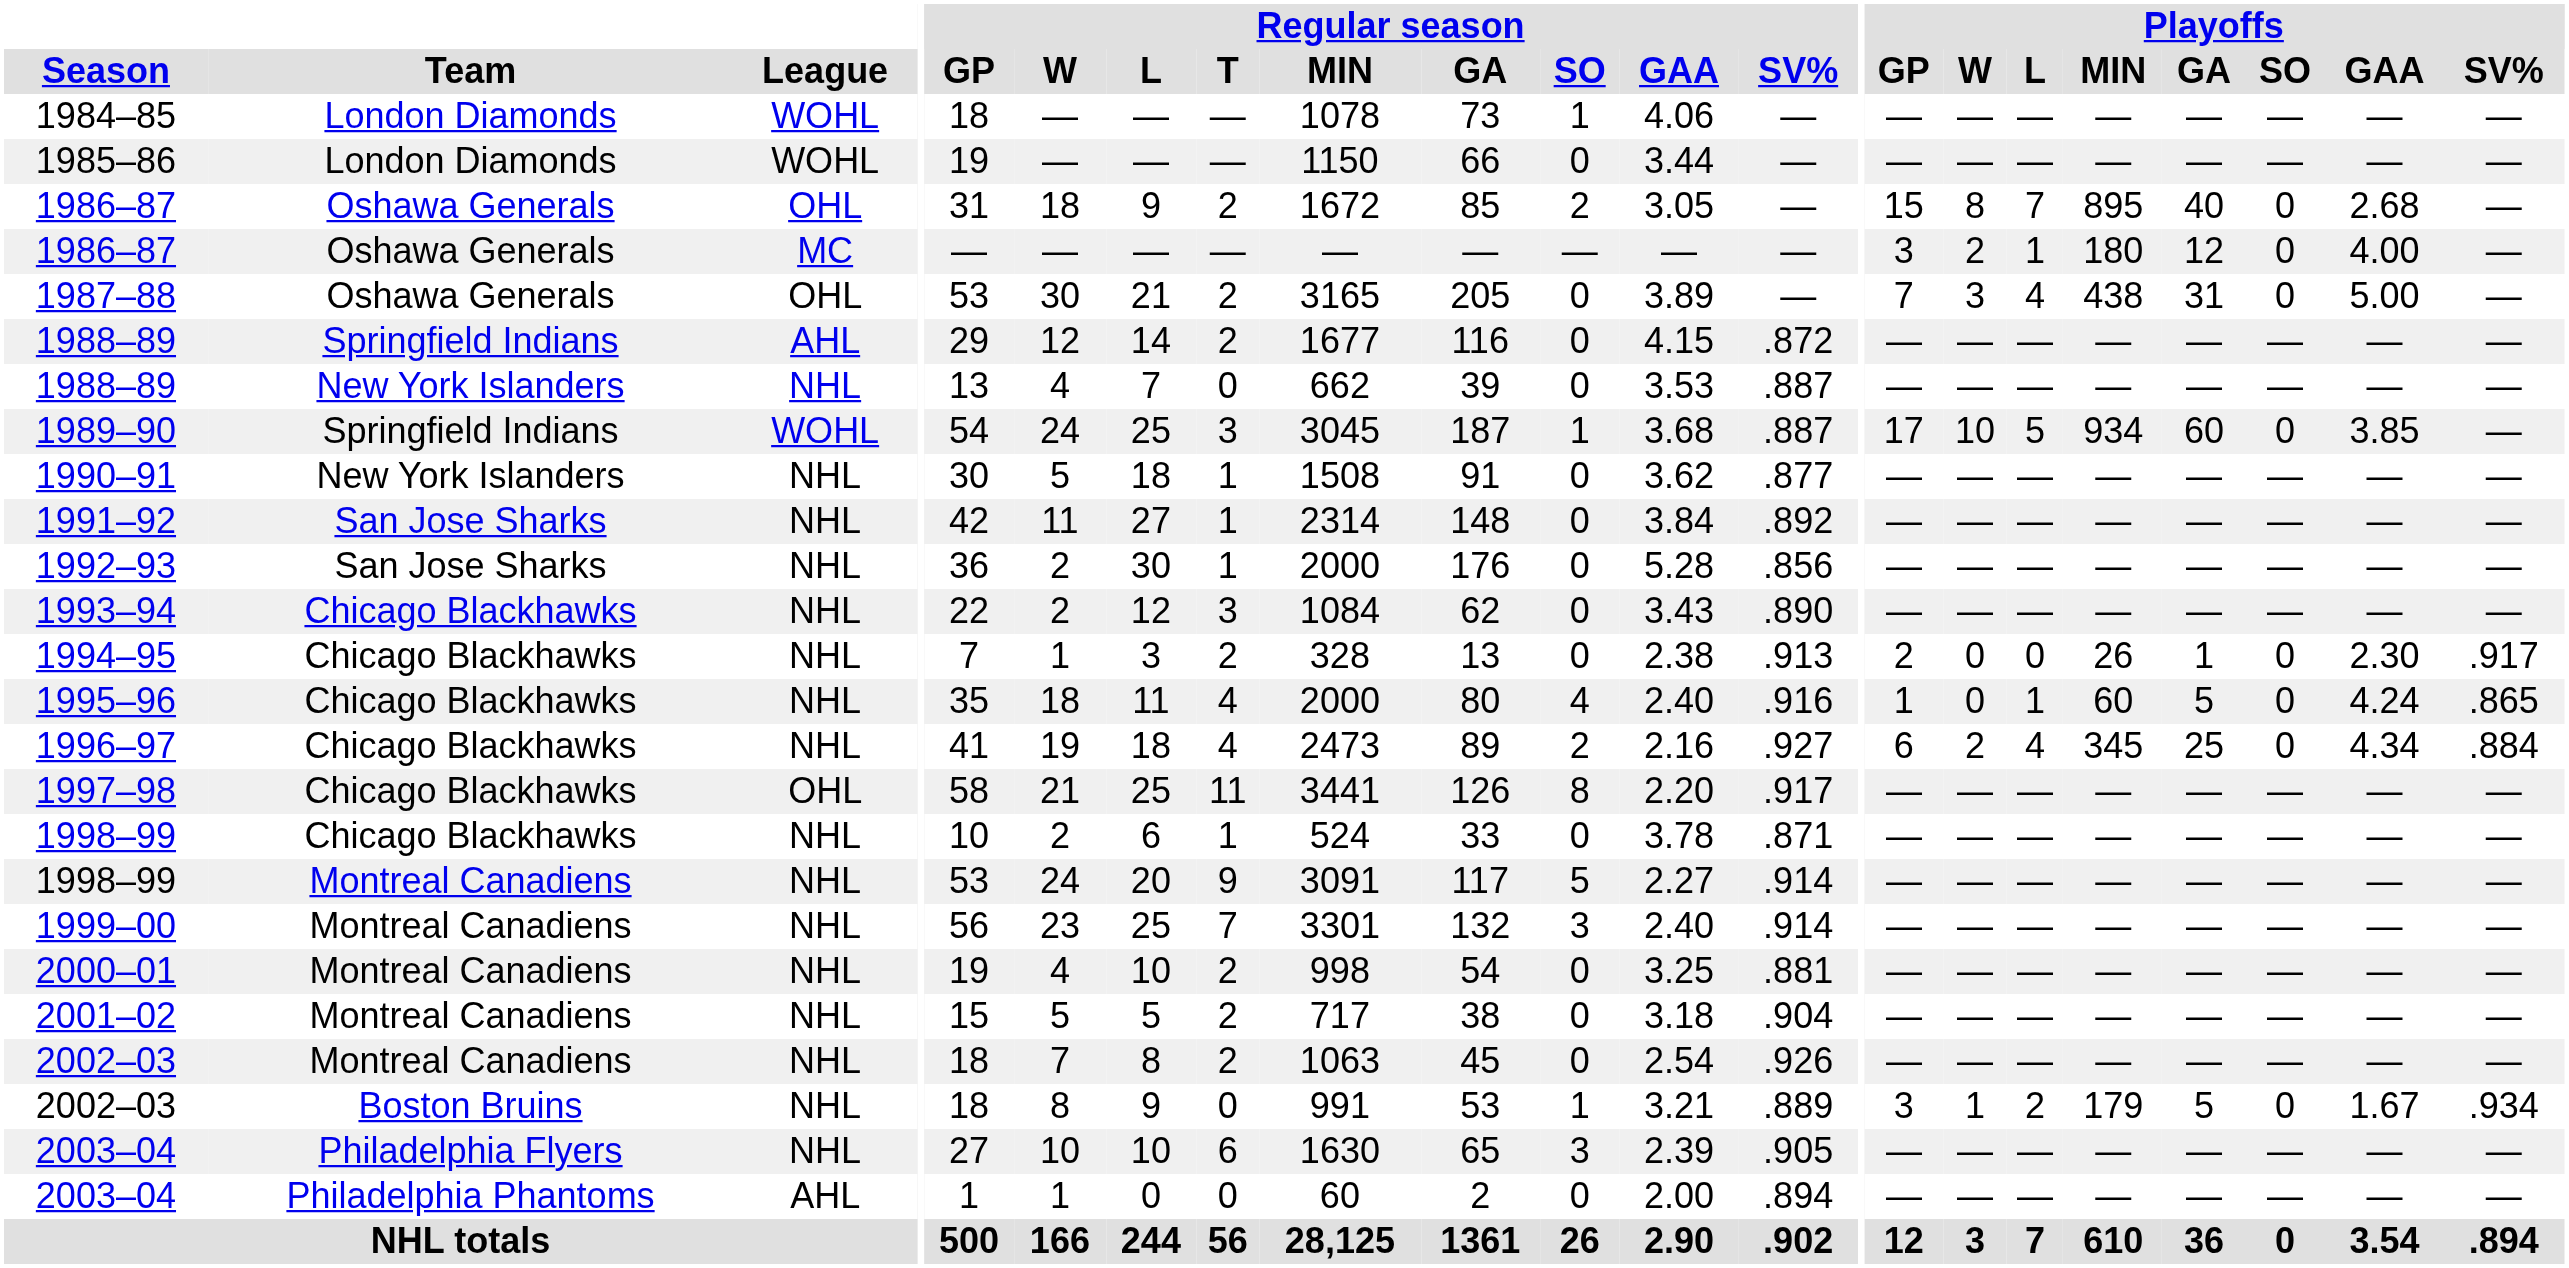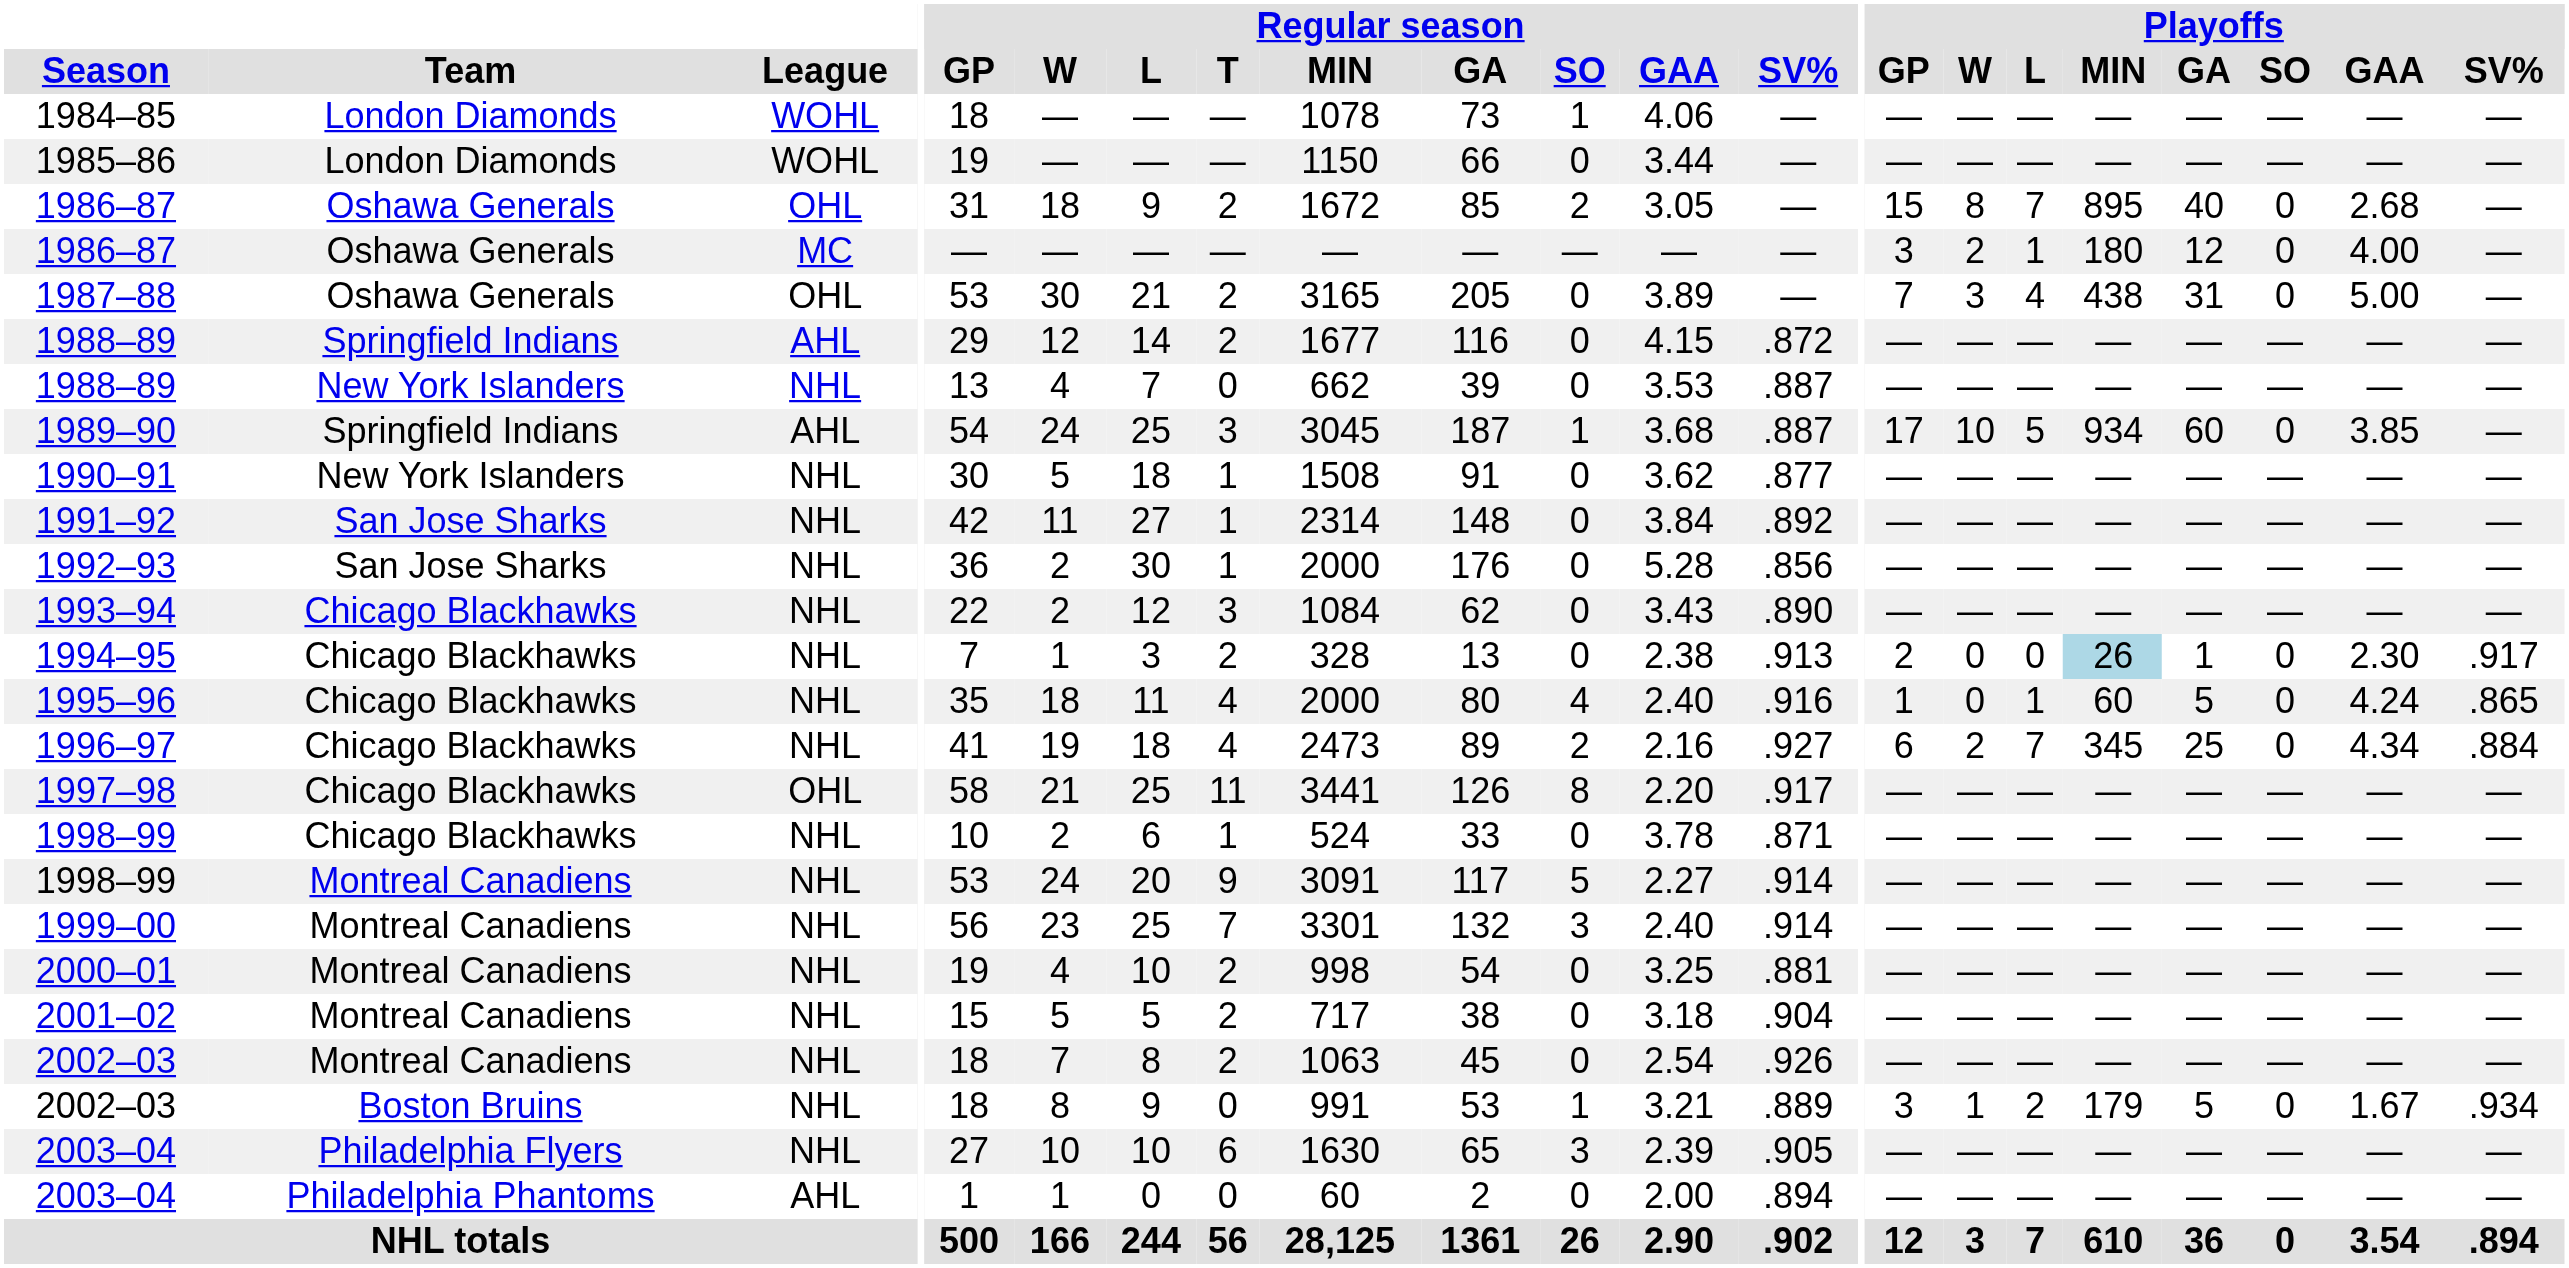 <table border="0" cellpadding="1" cellspacing="0" style="width:90%; text-align:center;">
 <tr bgcolor="#e0e0e0">
 <th colspan="3" bgcolor="#ffffff"></th>
 <th rowspan="99" bgcolor="#ffffff"></th>
 <th colspan="9" bgcolor="#e0e0e0"><a href='#'>Regular season</a></th>
 <th rowspan="99" bgcolor="#ffffff"></th>
 <th colspan="8" bgcolor="#e0e0e0"><a href='#'>Playoffs</a></th>
 </tr>
 <tr bgcolor="#e0e0e0">
 <th><a href='#'>Season</a></th>
 <th>Team</th>
 <th>League</th>
 <th>GP</th>
 <th>W</th>
 <th>L</th>
 <th>T</th>
 <th>MIN</th>
 <th>GA</th>
 <th><a href='#'>SO</a></th>
 <th><a href='#'>GAA</a></th>
 <th><a href='#'>SV%</a></th>
 <th>GP</th>
 <th>W</th>
 <th>L</th>
 <th>MIN</th>
 <th>GA</th>
 <th>SO</th>
 <th>GAA</th>
 <th>SV%</th>
 </tr>
 <tr>
 <td>1984–85</td>
 <td><a href='#'>London Diamonds</a></td>
 <td><a href='#'>WOHL</a></td>
 <td>18</td>
 <td>—</td>
 <td>—</td>
 <td>—</td>
 <td>1078</td>
 <td>73</td>
 <td>1</td>
 <td>4.06</td>
 <td>—</td>
 <td>—</td>
 <td>—</td>
 <td>—</td>
 <td>—</td>
 <td>—</td>
 <td>—</td>
 <td>—</td>
 <td>—</td>
 </tr>
 <tr bgcolor="#f0f0f0">
 <td>1985–86</td>
 <td>London Diamonds</td>
 <td>WOHL</td>
 <td>19</td>
 <td>—</td>
 <td>—</td>
 <td>—</td>
 <td>1150</td>
 <td>66</td>
 <td>0</td>
 <td>3.44</td>
 <td>—</td>
 <td>—</td>
 <td>—</td>
 <td>—</td>
 <td>—</td>
 <td>—</td>
 <td>—</td>
 <td>—</td>
 <td>—</td>
 </tr>
 <tr>
 <td><a href='#'>1986–87</a></td>
 <td><a href='#'>Oshawa Generals</a></td>
 <td><a href='#'>OHL</a></td>
 <td>31</td>
 <td>18</td>
 <td>9</td>
 <td>2</td>
 <td>1672</td>
 <td>85</td>
 <td>2</td>
 <td>3.05</td>
 <td>—</td>
 <td>15</td>
 <td>8</td>
 <td>7</td>
 <td>895</td>
 <td>40</td>
 <td>0</td>
 <td>2.68</td>
 <td>—</td>
 </tr>
 <tr bgcolor="#f0f0f0">
 <td><a href='#'>1986–87</a></td>
 <td>Oshawa Generals</td>
 <td><a href='#'>MC</a></td>
 <td>—</td>
 <td>—</td>
 <td>—</td>
 <td>—</td>
 <td>—</td>
 <td>—</td>
 <td>—</td>
 <td>—</td>
 <td>—</td>
 <td>3</td>
 <td>2</td>
 <td>1</td>
 <td>180</td>
 <td>12</td>
 <td>0</td>
 <td>4.00</td>
 <td>—</td>
 </tr>
 <tr>
 <td><a href='#'>1987–88</a></td>
 <td>Oshawa Generals</td>
 <td>OHL</td>
 <td>53</td>
 <td>30</td>
 <td>21</td>
 <td>2</td>
 <td>3165</td>
 <td>205</td>
 <td>0</td>
 <td>3.89</td>
 <td>—</td>
 <td>7</td>
 <td>3</td>
 <td>4</td>
 <td>438</td>
 <td>31</td>
 <td>0</td>
 <td>5.00</td>
 <td>—</td>
 </tr>
 <tr bgcolor="#f0f0f0">
 <td><a href='#'>1988–89</a></td>
 <td><a href='#'>Springfield Indians</a></td>
 <td><a href='#'>AHL</a></td>
 <td>29</td>
 <td>12</td>
 <td>14</td>
 <td>2</td>
 <td>1677</td>
 <td>116</td>
 <td>0</td>
 <td>4.15</td>
 <td>.872</td>
 <td>—</td>
 <td>—</td>
 <td>—</td>
 <td>—</td>
 <td>—</td>
 <td>—</td>
 <td>—</td>
 <td>—</td>
 </tr>
 <tr>
 <td><a href='#'>1988–89</a></td>
 <td><a href='#'>New York Islanders</a></td>
 <td><a href='#'>NHL</a></td>
 <td>13</td>
 <td>4</td>
 <td>7</td>
 <td>0</td>
 <td>662</td>
 <td>39</td>
 <td>0</td>
 <td>3.53</td>
 <td>.887</td>
 <td>—</td>
 <td>—</td>
 <td>—</td>
 <td>—</td>
 <td>—</td>
 <td>—</td>
 <td>—</td>
 <td>—</td>
 </tr>
 <tr bgcolor="#f0f0f0">
 <td><a href='#'>1989–90</a></td>
 <td>Springfield Indians</td>
-<td><a href='#'>WOHL</a></td>
+<td>AHL</td>
 <td>54</td>
 <td>24</td>
 <td>25</td>
 <td>3</td>
 <td>3045</td>
 <td>187</td>
 <td>1</td>
 <td>3.68</td>
 <td>.887</td>
 <td>17</td>
 <td>10</td>
 <td>5</td>
 <td>934</td>
 <td>60</td>
 <td>0</td>
 <td>3.85</td>
 <td>—</td>
 </tr>
 <tr>
 <td><a href='#'>1990–91</a></td>
 <td>New York Islanders</td>
 <td>NHL</td>
 <td>30</td>
 <td>5</td>
 <td>18</td>
 <td>1</td>
 <td>1508</td>
 <td>91</td>
 <td>0</td>
 <td>3.62</td>
 <td>.877</td>
 <td>—</td>
 <td>—</td>
 <td>—</td>
 <td>—</td>
 <td>—</td>
 <td>—</td>
 <td>—</td>
 <td>—</td>
 </tr>
 <tr bgcolor="#f0f0f0">
 <td><a href='#'>1991–92</a></td>
 <td><a href='#'>San Jose Sharks</a></td>
 <td>NHL</td>
 <td>42</td>
 <td>11</td>
 <td>27</td>
 <td>1</td>
 <td>2314</td>
 <td>148</td>
 <td>0</td>
 <td>3.84</td>
 <td>.892</td>
 <td>—</td>
 <td>—</td>
 <td>—</td>
 <td>—</td>
 <td>—</td>
 <td>—</td>
 <td>—</td>
 <td>—</td>
 </tr>
 <tr>
 <td><a href='#'>1992–93</a></td>
 <td>San Jose Sharks</td>
 <td>NHL</td>
 <td>36</td>
 <td>2</td>
 <td>30</td>
 <td>1</td>
 <td>2000</td>
 <td>176</td>
 <td>0</td>
 <td>5.28</td>
 <td>.856</td>
 <td>—</td>
 <td>—</td>
 <td>—</td>
 <td>—</td>
 <td>—</td>
 <td>—</td>
 <td>—</td>
 <td>—</td>
 </tr>
 <tr bgcolor="#f0f0f0">
 <td><a href='#'>1993–94</a></td>
 <td><a href='#'>Chicago Blackhawks</a></td>
 <td>NHL</td>
 <td>22</td>
 <td>2</td>
 <td>12</td>
 <td>3</td>
 <td>1084</td>
 <td>62</td>
 <td>0</td>
 <td>3.43</td>
 <td>.890</td>
 <td>—</td>
 <td>—</td>
 <td>—</td>
 <td>—</td>
 <td>—</td>
 <td>—</td>
 <td>—</td>
 <td>—</td>
 </tr>
 <tr>
 <td><a href='#'>1994–95</a></td>
 <td>Chicago Blackhawks</td>
 <td>NHL</td>
 <td>7</td>
 <td>1</td>
 <td>3</td>
 <td>2</td>
 <td>328</td>
 <td>13</td>
 <td>0</td>
 <td>2.38</td>
 <td>.913</td>
 <td>2</td>
 <td>0</td>
 <td>0</td>
-<td>26</td>
+<td style="background: lightblue;">26</td>
 <td>1</td>
 <td>0</td>
 <td>2.30</td>
 <td>.917</td>
 </tr>
 <tr bgcolor="#f0f0f0">
 <td><a href='#'>1995–96</a></td>
 <td>Chicago Blackhawks</td>
 <td>NHL</td>
 <td>35</td>
 <td>18</td>
 <td>11</td>
 <td>4</td>
 <td>2000</td>
 <td>80</td>
 <td>4</td>
 <td>2.40</td>
 <td>.916</td>
 <td>1</td>
 <td>0</td>
 <td>1</td>
 <td>60</td>
 <td>5</td>
 <td>0</td>
 <td>4.24</td>
 <td>.865</td>
 </tr>
 <tr>
 <td><a href='#'>1996–97</a></td>
 <td>Chicago Blackhawks</td>
 <td>NHL</td>
 <td>41</td>
 <td>19</td>
 <td>18</td>
 <td>4</td>
 <td>2473</td>
 <td>89</td>
 <td>2</td>
 <td>2.16</td>
 <td>.927</td>
 <td>6</td>
 <td>2</td>
-<td>4</td>
+<td>7</td>
 <td>345</td>
 <td>25</td>
 <td>0</td>
 <td>4.34</td>
 <td>.884</td>
 </tr>
 <tr bgcolor="#f0f0f0">
 <td><a href='#'>1997–98</a></td>
 <td>Chicago Blackhawks</td>
 <td>OHL</td>
 <td>58</td>
 <td>21</td>
 <td>25</td>
 <td>11</td>
 <td>3441</td>
 <td>126</td>
 <td>8</td>
 <td>2.20</td>
 <td>.917</td>
 <td>—</td>
 <td>—</td>
 <td>—</td>
 <td>—</td>
 <td>—</td>
 <td>—</td>
 <td>—</td>
 <td>—</td>
 </tr>
 <tr>
 <td><a href='#'>1998–99</a></td>
 <td>Chicago Blackhawks</td>
 <td>NHL</td>
 <td>10</td>
 <td>2</td>
 <td>6</td>
 <td>1</td>
 <td>524</td>
 <td>33</td>
 <td>0</td>
 <td>3.78</td>
 <td>.871</td>
 <td>—</td>
 <td>—</td>
 <td>—</td>
 <td>—</td>
 <td>—</td>
 <td>—</td>
 <td>—</td>
 <td>—</td>
 </tr>
 <tr bgcolor="#f0f0f0">
 <td>1998–99</td>
 <td><a href='#'>Montreal Canadiens</a></td>
 <td>NHL</td>
 <td>53</td>
 <td>24</td>
 <td>20</td>
 <td>9</td>
 <td>3091</td>
 <td>117</td>
 <td>5</td>
 <td>2.27</td>
 <td>.914</td>
 <td>—</td>
 <td>—</td>
 <td>—</td>
 <td>—</td>
 <td>—</td>
 <td>—</td>
 <td>—</td>
 <td>—</td>
 </tr>
 <tr>
 <td><a href='#'>1999–00</a></td>
 <td>Montreal Canadiens</td>
 <td>NHL</td>
 <td>56</td>
 <td>23</td>
 <td>25</td>
 <td>7</td>
 <td>3301</td>
 <td>132</td>
 <td>3</td>
 <td>2.40</td>
 <td>.914</td>
 <td>—</td>
 <td>—</td>
 <td>—</td>
 <td>—</td>
 <td>—</td>
 <td>—</td>
 <td>—</td>
 <td>—</td>
 </tr>
 <tr bgcolor="#f0f0f0">
 <td><a href='#'>2000–01</a></td>
 <td>Montreal Canadiens</td>
 <td>NHL</td>
 <td>19</td>
 <td>4</td>
 <td>10</td>
 <td>2</td>
 <td>998</td>
 <td>54</td>
 <td>0</td>
 <td>3.25</td>
 <td>.881</td>
 <td>—</td>
 <td>—</td>
 <td>—</td>
 <td>—</td>
 <td>—</td>
 <td>—</td>
 <td>—</td>
 <td>—</td>
 </tr>
 <tr>
 <td><a href='#'>2001–02</a></td>
 <td>Montreal Canadiens</td>
 <td>NHL</td>
 <td>15</td>
 <td>5</td>
 <td>5</td>
 <td>2</td>
 <td>717</td>
 <td>38</td>
 <td>0</td>
 <td>3.18</td>
 <td>.904</td>
 <td>—</td>
 <td>—</td>
 <td>—</td>
 <td>—</td>
 <td>—</td>
 <td>—</td>
 <td>—</td>
 <td>—</td>
 </tr>
 <tr bgcolor="#f0f0f0">
 <td><a href='#'>2002–03</a></td>
 <td>Montreal Canadiens</td>
 <td>NHL</td>
 <td>18</td>
 <td>7</td>
 <td>8</td>
 <td>2</td>
 <td>1063</td>
 <td>45</td>
 <td>0</td>
 <td>2.54</td>
 <td>.926</td>
 <td>—</td>
 <td>—</td>
 <td>—</td>
 <td>—</td>
 <td>—</td>
 <td>—</td>
 <td>—</td>
 <td>—</td>
 </tr>
 <tr>
 <td>2002–03</td>
 <td><a href='#'>Boston Bruins</a></td>
 <td>NHL</td>
 <td>18</td>
 <td>8</td>
 <td>9</td>
 <td>0</td>
 <td>991</td>
 <td>53</td>
 <td>1</td>
 <td>3.21</td>
 <td>.889</td>
 <td>3</td>
 <td>1</td>
 <td>2</td>
 <td>179</td>
 <td>5</td>
 <td>0</td>
 <td>1.67</td>
 <td>.934</td>
 </tr>
 <tr bgcolor="#f0f0f0">
 <td><a href='#'>2003–04</a></td>
 <td><a href='#'>Philadelphia Flyers</a></td>
 <td>NHL</td>
 <td>27</td>
 <td>10</td>
 <td>10</td>
 <td>6</td>
 <td>1630</td>
 <td>65</td>
 <td>3</td>
 <td>2.39</td>
 <td>.905</td>
 <td>—</td>
 <td>—</td>
 <td>—</td>
 <td>—</td>
 <td>—</td>
 <td>—</td>
 <td>—</td>
 <td>—</td>
 </tr>
 <tr>
 <td><a href='#'>2003–04</a></td>
 <td><a href='#'>Philadelphia Phantoms</a></td>
 <td>AHL</td>
 <td>1</td>
 <td>1</td>
 <td>0</td>
 <td>0</td>
 <td>60</td>
 <td>2</td>
 <td>0</td>
 <td>2.00</td>
 <td>.894</td>
 <td>—</td>
 <td>—</td>
 <td>—</td>
 <td>—</td>
 <td>—</td>
 <td>—</td>
 <td>—</td>
 <td>—</td>
 </tr>
 <tr bgcolor="#e0e0e0">
 <th colspan=3>NHL totals</th>
 <th>500</th>
 <th>166</th>
 <th>244</th>
 <th>56</th>
 <th>28,125</th>
 <th>1361</th>
 <th>26</th>
 <th>2.90</th>
 <th>.902</th>
 <th>12</th>
 <th>3</th>
 <th>7</th>
 <th>610</th>
 <th>36</th>
 <th>0</th>
 <th>3.54</th>
 <th>.894</th>
 </tr>
 </table>
